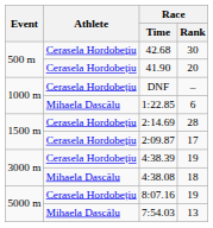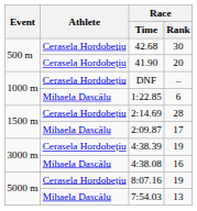 <table class="wikitable" border="1" style="font-size:90%">
 <tr>
 <th rowspan=2>Event</th>
 <th rowspan=2>Athlete</th>
 <th colspan=2>Race</th>
 </tr>
 <tr>
 <th>Time</th>
 <th>Rank</th>
 </tr>
 <tr>
 <td rowspan=2>500 m</td>
 <td><a href='#'>Cerasela Hordobețiu</a></td>
 <td align=center>42.68</td>
 <td align=center>30</td>
 </tr>
 <tr>
 <td><a href='#'>Cerasela Hordobețiu</a></td>
 <td align=center>41.90</td>
 <td align=center>20</td>
 </tr>
 <tr>
 <td rowspan=2>1000 m</td>
 <td><a href='#'>Cerasela Hordobețiu</a></td>
 <td align=center>DNF</td>
 <td align=center>–</td>
 </tr>
 <tr>
 <td><a href='#'>Mihaela Dascălu</a></td>
 <td align=center>1:22.85</td>
 <td align=center>6</td>
 </tr>
 <tr>
 <td rowspan=2>1500 m</td>
 <td><a href='#'>Cerasela Hordobețiu</a></td>
 <td align=center>2:14.69</td>
 <td align=center>28</td>
 </tr>
 <tr>
-<td><a href='#'>Cerasela Hordobețiu</a></td>
+<td><a href='#'>Mihaela Dascălu</a></td>
 <td align=center>2:09.87</td>
 <td align=center>17</td>
 </tr>
 <tr>
 <td rowspan=2>3000 m</td>
 <td><a href='#'>Cerasela Hordobețiu</a></td>
 <td align=center>4:38.39</td>
 <td align=center>19</td>
 </tr>
 <tr>
 <td><a href='#'>Mihaela Dascălu</a></td>
 <td align=center>4:38.08</td>
-<td align=center>18</td>
+<td align=center>16</td>
 </tr>
 <tr>
 <td rowspan=2>5000 m</td>
 <td><a href='#'>Cerasela Hordobețiu</a></td>
 <td align=center>8:07.16</td>
 <td align=center>19</td>
 </tr>
 <tr>
 <td><a href='#'>Mihaela Dascălu</a></td>
 <td align=center>7:54.03</td>
 <td align=center>13</td>
 </tr>
 </table>
